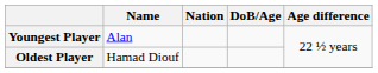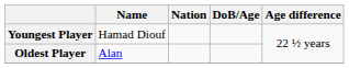 <table class="wikitable">
 <tr>
 <th></th>
 <th>Name</th>
 <th>Nation</th>
 <th>DoB/Age</th>
 <th>Age difference</th>
 </tr>
 <tr>
 <th>Youngest Player</th>
-<td><a href='#'>Alan</a></td>
+<td>Hamad Diouf</td>
 <td></td>
 <td></td>
 <td rowspan=2 align=center>22 ½ years</td>
 </tr>
 <tr>
 <th>Oldest Player</th>
-<td>Hamad Diouf</td>
+<td><a href='#'>Alan</a></td>
 <td></td>
 <td></td>
 </tr>
 <tr>
 </tr>
 </table>
